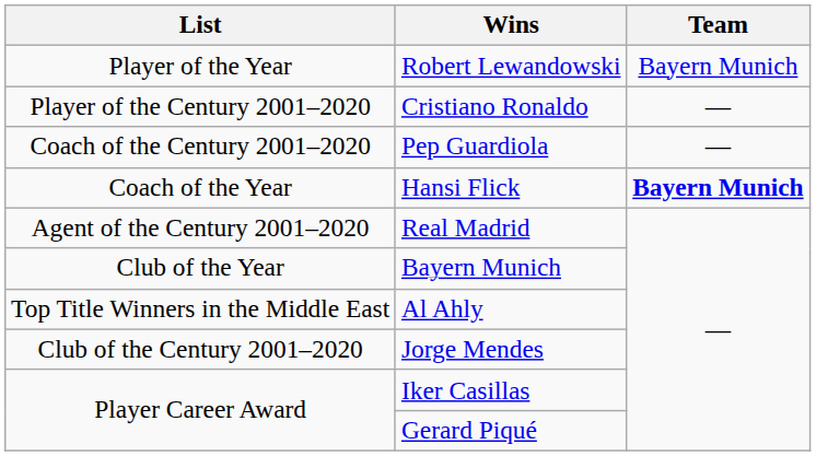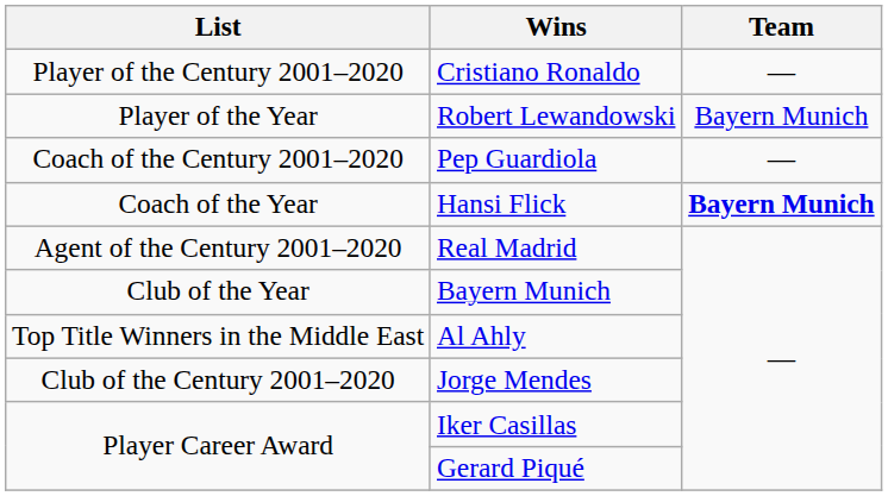 <table class="wikitable">
 <tr>
 <th>List</th>
 <th>Wins</th>
 <th>Team</th>
 </tr>
 <tr>
+<td rowspan="1" align="center">Player of the Century 2001–2020</td>
+<td align="left"> <a href='#'>Cristiano Ronaldo</a></td>
+<td rowspan="1" align="center">—</td>
+</tr>
+<tr>
 <td rowspan="1" align="center">Player of the Year</td>
 <td align="left"> <a href='#'>Robert Lewandowski</a></td>
 <td rowspan="1" align="center"> <a href='#'>Bayern Munich</a></td>
-</tr>
-<tr>
-<td rowspan="1" align="center">Player of the Century 2001–2020</td>
-<td align="left"> <a href='#'>Cristiano Ronaldo</a></td>
-<td rowspan="1" align="center">—</td>
 </tr>
 <tr>
 <td rowspan="1" align="center">Coach of the Century 2001–2020</td>
 <td align="left"> <a href='#'>Pep Guardiola</a></td>
 <td rowspan="1" align="center">—</td>
 </tr>
 <tr>
 <td rowspan="1" align="center">Coach of the Year</td>
 <td align="left"> <a href='#'>Hansi Flick</a></td>
 <td rowspan="1" align="center"><strong> <a href='#'>Bayern Munich</a></strong></td>
 </tr>
 <tr>
 <td rowspan="1" align="center">Agent of the Century 2001–2020</td>
 <td align="left"> <a href='#'>Real Madrid</a></td>
 <td rowspan="6" align="center">—</td>
 </tr>
 <tr>
 <td rowspan="1" align="center">Club of the Year</td>
 <td align="left"> <a href='#'>Bayern Munich</a></td>
 </tr>
 <tr>
 <td rowspan="1" align="center">Top Title Winners in the Middle East</td>
 <td align="left"> <a href='#'>Al Ahly</a></td>
 </tr>
 <tr>
 <td rowspan="1" align="center">Club of the Century 2001–2020</td>
 <td align="left"> <a href='#'>Jorge Mendes</a></td>
 </tr>
 <tr>
 <td rowspan="2" align="center">Player Career Award</td>
 <td align="left"> <a href='#'>Iker Casillas</a></td>
 </tr>
 <tr>
 <td align="left"> <a href='#'>Gerard Piqué</a></td>
 </tr>
 </table>
